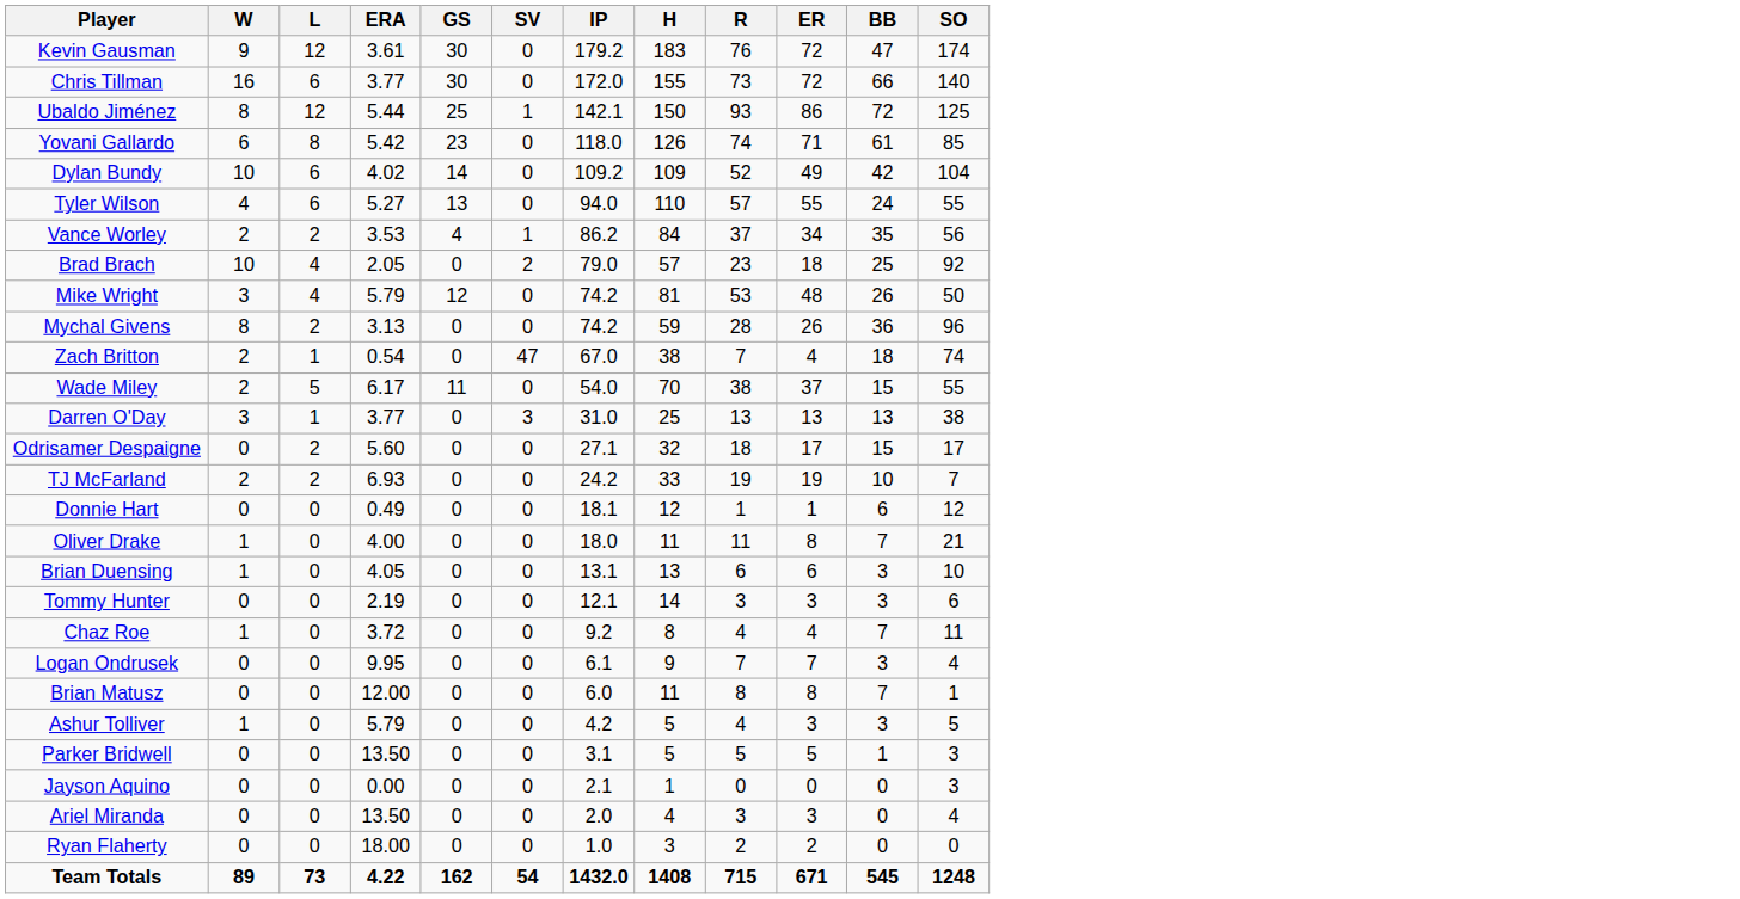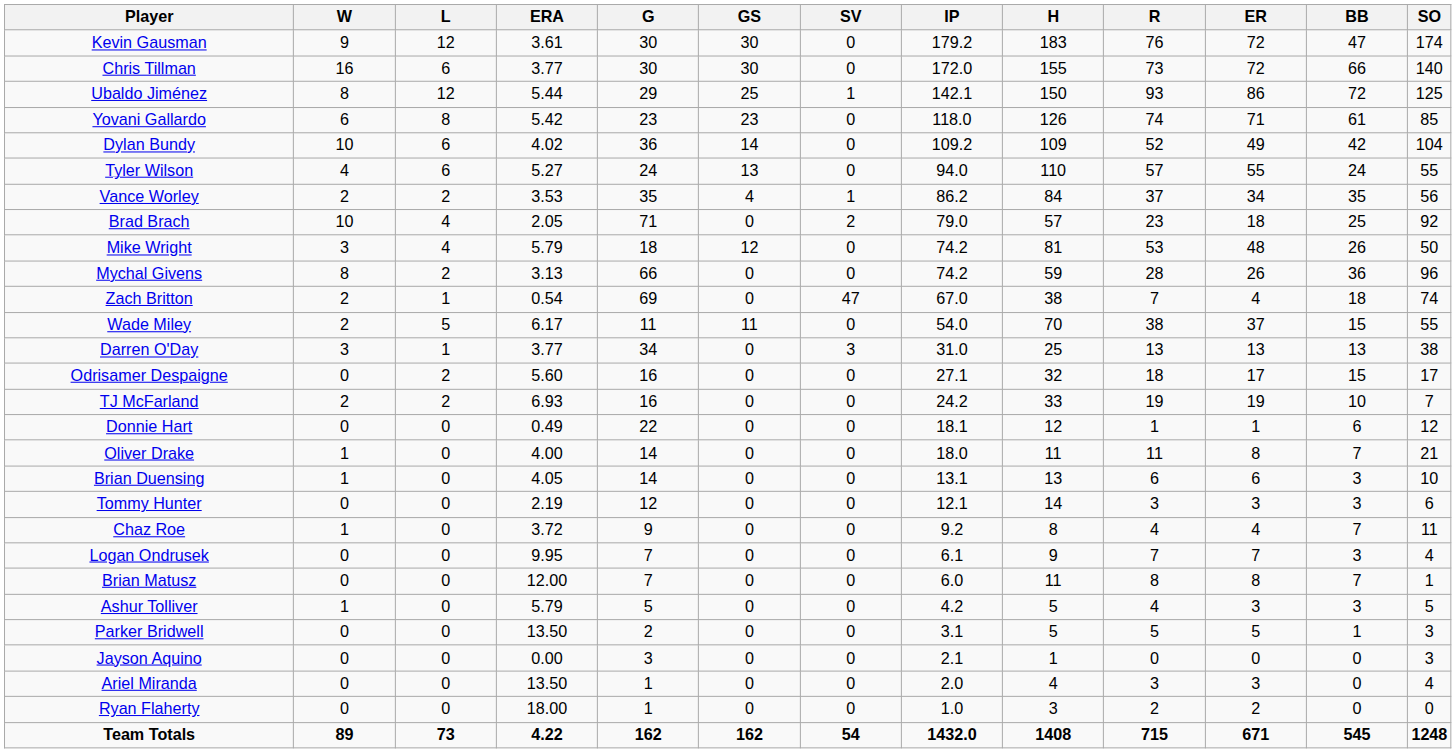 <table class=wikitable style="text-align:center">
 <tr>
 <th bgcolor=#DDDDFF; width="20%">Player</th>
 <th bgcolor=#DDDDFF; width="7%">W</th>
 <th bgcolor=#DDDDFF; width="7%">L</th>
 <th bgcolor=#DDDDFF; width="7%">ERA</th>
+<th bgcolor=#DDDDFF; width="7%">G</th>
 <th bgcolor=#DDDDFF; width="7%">GS</th>
 <th bgcolor=#DDDDFF; width="7%">SV</th>
 <th bgcolor=#DDDDFF; width="7%">IP</th>
 <th bgcolor=#DDDDFF; width="7%">H</th>
 <th bgcolor=#DDDDFF; width="7%">R</th>
 <th bgcolor=#DDDDFF; width="7%">ER</th>
 <th bgcolor=#DDDDFF; width="7%">BB</th>
 <th bgcolor=#DDDDFF; width="7%">SO</th>
 </tr>
 <tr>
 <td><a href='#'>Kevin Gausman</a></td>
 <td>9</td>
 <td>12</td>
 <td>3.61</td>
 <td>30</td>
+<td>30</td>
 <td>0</td>
 <td>179.2</td>
 <td>183</td>
 <td>76</td>
 <td>72</td>
 <td>47</td>
 <td>174</td>
 </tr>
 <tr>
 <td><a href='#'>Chris Tillman</a></td>
 <td>16</td>
 <td>6</td>
 <td>3.77</td>
 <td>30</td>
+<td>30</td>
 <td>0</td>
 <td>172.0</td>
 <td>155</td>
 <td>73</td>
 <td>72</td>
 <td>66</td>
 <td>140</td>
 </tr>
 <tr>
 <td><a href='#'>Ubaldo Jiménez</a></td>
 <td>8</td>
 <td>12</td>
 <td>5.44</td>
+<td>29</td>
 <td>25</td>
 <td>1</td>
 <td>142.1</td>
 <td>150</td>
 <td>93</td>
 <td>86</td>
 <td>72</td>
 <td>125</td>
 </tr>
 <tr>
 <td><a href='#'>Yovani Gallardo</a></td>
 <td>6</td>
 <td>8</td>
 <td>5.42</td>
 <td>23</td>
+<td>23</td>
 <td>0</td>
 <td>118.0</td>
 <td>126</td>
 <td>74</td>
 <td>71</td>
 <td>61</td>
 <td>85</td>
 </tr>
 <tr>
 <td><a href='#'>Dylan Bundy</a></td>
 <td>10</td>
 <td>6</td>
 <td>4.02</td>
+<td>36</td>
 <td>14</td>
 <td>0</td>
 <td>109.2</td>
 <td>109</td>
 <td>52</td>
 <td>49</td>
 <td>42</td>
 <td>104</td>
 </tr>
 <tr>
 <td><a href='#'>Tyler Wilson</a></td>
 <td>4</td>
 <td>6</td>
 <td>5.27</td>
+<td>24</td>
 <td>13</td>
 <td>0</td>
 <td>94.0</td>
 <td>110</td>
 <td>57</td>
 <td>55</td>
 <td>24</td>
 <td>55</td>
 </tr>
 <tr>
 <td><a href='#'>Vance Worley</a></td>
 <td>2</td>
 <td>2</td>
 <td>3.53</td>
+<td>35</td>
 <td>4</td>
 <td>1</td>
 <td>86.2</td>
 <td>84</td>
 <td>37</td>
 <td>34</td>
 <td>35</td>
 <td>56</td>
 </tr>
 <tr>
 <td><a href='#'>Brad Brach</a></td>
 <td>10</td>
 <td>4</td>
 <td>2.05</td>
+<td>71</td>
 <td>0</td>
 <td>2</td>
 <td>79.0</td>
 <td>57</td>
 <td>23</td>
 <td>18</td>
 <td>25</td>
 <td>92</td>
 </tr>
 <tr>
 <td><a href='#'>Mike Wright</a></td>
 <td>3</td>
 <td>4</td>
 <td>5.79</td>
+<td>18</td>
 <td>12</td>
 <td>0</td>
 <td>74.2</td>
 <td>81</td>
 <td>53</td>
 <td>48</td>
 <td>26</td>
 <td>50</td>
 </tr>
 <tr>
 <td><a href='#'>Mychal Givens</a></td>
 <td>8</td>
 <td>2</td>
 <td>3.13</td>
+<td>66</td>
 <td>0</td>
 <td>0</td>
 <td>74.2</td>
 <td>59</td>
 <td>28</td>
 <td>26</td>
 <td>36</td>
 <td>96</td>
 </tr>
 <tr>
 <td><a href='#'>Zach Britton</a></td>
 <td>2</td>
 <td>1</td>
 <td>0.54</td>
+<td>69</td>
 <td>0</td>
 <td>47</td>
 <td>67.0</td>
 <td>38</td>
 <td>7</td>
 <td>4</td>
 <td>18</td>
 <td>74</td>
 </tr>
 <tr>
 <td><a href='#'>Wade Miley</a></td>
 <td>2</td>
 <td>5</td>
 <td>6.17</td>
 <td>11</td>
+<td>11</td>
 <td>0</td>
 <td>54.0</td>
 <td>70</td>
 <td>38</td>
 <td>37</td>
 <td>15</td>
 <td>55</td>
 </tr>
 <tr>
 <td><a href='#'>Darren O'Day</a></td>
 <td>3</td>
 <td>1</td>
 <td>3.77</td>
+<td>34</td>
 <td>0</td>
 <td>3</td>
 <td>31.0</td>
 <td>25</td>
 <td>13</td>
 <td>13</td>
 <td>13</td>
 <td>38</td>
 </tr>
 <tr>
 <td><a href='#'>Odrisamer Despaigne</a></td>
 <td>0</td>
 <td>2</td>
 <td>5.60</td>
+<td>16</td>
 <td>0</td>
 <td>0</td>
 <td>27.1</td>
 <td>32</td>
 <td>18</td>
 <td>17</td>
 <td>15</td>
 <td>17</td>
 </tr>
 <tr>
 <td><a href='#'>TJ McFarland</a></td>
 <td>2</td>
 <td>2</td>
 <td>6.93</td>
+<td>16</td>
 <td>0</td>
 <td>0</td>
 <td>24.2</td>
 <td>33</td>
 <td>19</td>
 <td>19</td>
 <td>10</td>
 <td>7</td>
 </tr>
 <tr>
 <td><a href='#'>Donnie Hart</a></td>
 <td>0</td>
 <td>0</td>
 <td>0.49</td>
+<td>22</td>
 <td>0</td>
 <td>0</td>
 <td>18.1</td>
 <td>12</td>
 <td>1</td>
 <td>1</td>
 <td>6</td>
 <td>12</td>
 </tr>
 <tr>
 <td><a href='#'>Oliver Drake</a></td>
 <td>1</td>
 <td>0</td>
 <td>4.00</td>
+<td>14</td>
 <td>0</td>
 <td>0</td>
 <td>18.0</td>
 <td>11</td>
 <td>11</td>
 <td>8</td>
 <td>7</td>
 <td>21</td>
 </tr>
 <tr>
 <td><a href='#'>Brian Duensing</a></td>
 <td>1</td>
 <td>0</td>
 <td>4.05</td>
+<td>14</td>
 <td>0</td>
 <td>0</td>
 <td>13.1</td>
 <td>13</td>
 <td>6</td>
 <td>6</td>
 <td>3</td>
 <td>10</td>
 </tr>
 <tr>
 <td><a href='#'>Tommy Hunter</a></td>
 <td>0</td>
 <td>0</td>
 <td>2.19</td>
+<td>12</td>
 <td>0</td>
 <td>0</td>
 <td>12.1</td>
 <td>14</td>
 <td>3</td>
 <td>3</td>
 <td>3</td>
 <td>6</td>
 </tr>
 <tr>
 <td><a href='#'>Chaz Roe</a></td>
 <td>1</td>
 <td>0</td>
 <td>3.72</td>
+<td>9</td>
 <td>0</td>
 <td>0</td>
 <td>9.2</td>
 <td>8</td>
 <td>4</td>
 <td>4</td>
 <td>7</td>
 <td>11</td>
 </tr>
 <tr>
 <td><a href='#'>Logan Ondrusek</a></td>
 <td>0</td>
 <td>0</td>
 <td>9.95</td>
+<td>7</td>
 <td>0</td>
 <td>0</td>
 <td>6.1</td>
 <td>9</td>
 <td>7</td>
 <td>7</td>
 <td>3</td>
 <td>4</td>
 </tr>
 <tr>
 <td><a href='#'>Brian Matusz</a></td>
 <td>0</td>
 <td>0</td>
 <td>12.00</td>
+<td>7</td>
 <td>0</td>
 <td>0</td>
 <td>6.0</td>
 <td>11</td>
 <td>8</td>
 <td>8</td>
 <td>7</td>
 <td>1</td>
 </tr>
 <tr>
 <td><a href='#'>Ashur Tolliver</a></td>
 <td>1</td>
 <td>0</td>
 <td>5.79</td>
+<td>5</td>
 <td>0</td>
 <td>0</td>
 <td>4.2</td>
 <td>5</td>
 <td>4</td>
 <td>3</td>
 <td>3</td>
 <td>5</td>
 </tr>
 <tr>
 <td><a href='#'>Parker Bridwell</a></td>
 <td>0</td>
 <td>0</td>
 <td>13.50</td>
+<td>2</td>
 <td>0</td>
 <td>0</td>
 <td>3.1</td>
 <td>5</td>
 <td>5</td>
 <td>5</td>
 <td>1</td>
 <td>3</td>
 </tr>
 <tr>
 <td><a href='#'>Jayson Aquino</a></td>
 <td>0</td>
 <td>0</td>
 <td>0.00</td>
+<td>3</td>
 <td>0</td>
 <td>0</td>
 <td>2.1</td>
 <td>1</td>
 <td>0</td>
 <td>0</td>
 <td>0</td>
 <td>3</td>
 </tr>
 <tr>
 <td><a href='#'>Ariel Miranda</a></td>
 <td>0</td>
 <td>0</td>
 <td>13.50</td>
+<td>1</td>
 <td>0</td>
 <td>0</td>
 <td>2.0</td>
 <td>4</td>
 <td>3</td>
 <td>3</td>
 <td>0</td>
 <td>4</td>
 </tr>
 <tr>
 <td><a href='#'>Ryan Flaherty</a></td>
 <td>0</td>
 <td>0</td>
 <td>18.00</td>
+<td>1</td>
 <td>0</td>
 <td>0</td>
 <td>1.0</td>
 <td>3</td>
 <td>2</td>
 <td>2</td>
 <td>0</td>
 <td>0</td>
 </tr>
 <tr>
 <td><strong>Team Totals</strong></td>
 <td><strong>89</strong></td>
 <td><strong>73</strong></td>
 <td><strong>4.22</strong></td>
 <td><strong>162</strong></td>
+<td><strong>162</strong></td>
 <td><strong>54</strong></td>
 <td><strong>1432.0</strong></td>
 <td><strong>1408</strong></td>
 <td><strong>715</strong></td>
 <td><strong>671</strong></td>
 <td><strong>545</strong></td>
 <td><strong>1248</strong></td>
 </tr>
 </table>
